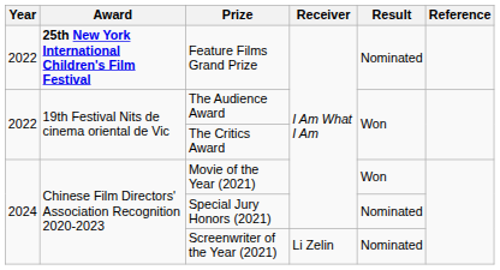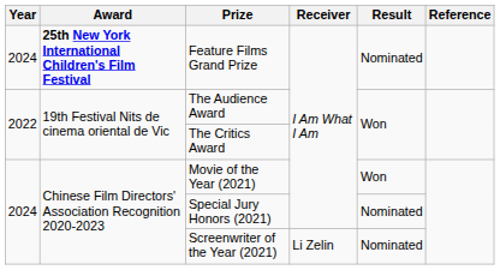 <table class="wikitable">
 <tr>
 <th>Year</th>
 <th>Award</th>
 <th>Prize</th>
 <th>Receiver</th>
 <th>Result</th>
 <th>Reference</th>
 </tr>
 <tr>
-<td>2022</td>
+<td>2024</td>
 <td><strong>25th <a href='#'>New York International Children's Film Festival</a></strong></td>
 <td>Feature Films Grand Prize</td>
 <td rowspan="5"><em>I Am What I Am</em></td>
 <td>Nominated</td>
 <td></td>
 </tr>
 <tr>
 <td rowspan="2">2022</td>
 <td rowspan="2">19th Festival Nits de cinema oriental de Vic</td>
 <td>The Audience Award</td>
 <td rowspan="2">Won</td>
 <td rowspan="2"></td>
 </tr>
 <tr>
 <td>The Critics Award</td>
 </tr>
 <tr>
 <td rowspan="3">2024</td>
 <td rowspan="3">Chinese Film Directors' Association Recognition 2020-2023</td>
 <td>Movie of the Year (2021)</td>
 <td>Won</td>
 <td rowspan="3"></td>
 </tr>
 <tr>
 <td>Special Jury Honors (2021)</td>
 <td>Nominated</td>
 </tr>
 <tr>
 <td>Screenwriter of the Year (2021)</td>
 <td>Li Zelin</td>
 <td>Nominated</td>
 </tr>
 </table>
